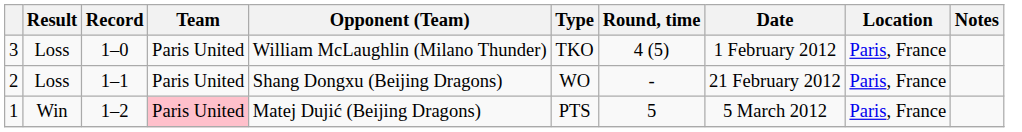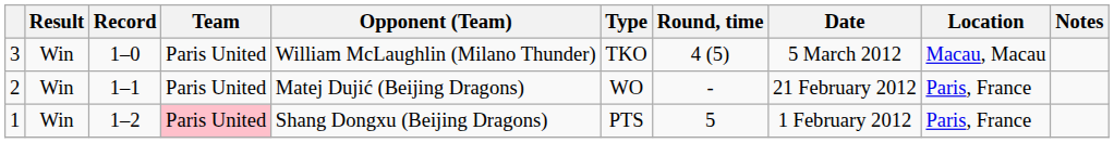 <table class="wikitable" style="text-align:center; font-size:95%">
 <tr>
 <th></th>
 <th>Result</th>
 <th>Record</th>
 <th>Team</th>
 <th>Opponent (Team)</th>
 <th>Type</th>
 <th>Round, time</th>
 <th>Date</th>
 <th>Location</th>
 <th>Notes</th>
 </tr>
 <tr>
 <td>3</td>
-<td>Loss</td>
+<td>Win</td>
 <td>1–0</td>
 <td>Paris United</td>
 <td align=left> William McLaughlin (Milano Thunder)</td>
 <td>TKO</td>
 <td>4 (5)</td>
-<td>1 February 2012</td>
-<td align=left> <a href='#'>Paris</a>, France</td>
+<td>5 March 2012</td>
+<td align=left> <a href='#'>Macau</a>, Macau</td>
 <td></td>
 </tr>
 <tr>
 <td>2</td>
-<td>Loss</td>
+<td>Win</td>
 <td>1–1</td>
 <td>Paris United</td>
-<td align=left> Shang Dongxu (Beijing Dragons)</td>
+<td align=left> Matej Dujić (Beijing Dragons)</td>
 <td>WO</td>
 <td>-</td>
 <td>21 February 2012</td>
 <td align=left> <a href='#'>Paris</a>, France</td>
 <td></td>
 </tr>
 <tr>
 <td>1</td>
 <td>Win</td>
 <td>1–2</td>
 <td style="background: pink;">Paris United</td>
-<td align=left> Matej Dujić (Beijing Dragons)</td>
+<td align=left> Shang Dongxu (Beijing Dragons)</td>
 <td>PTS</td>
 <td>5</td>
-<td>5 March 2012</td>
+<td>1 February 2012</td>
 <td align=left> <a href='#'>Paris</a>, France</td>
 <td></td>
 </tr>
 <tr>
 </tr>
 </table>
